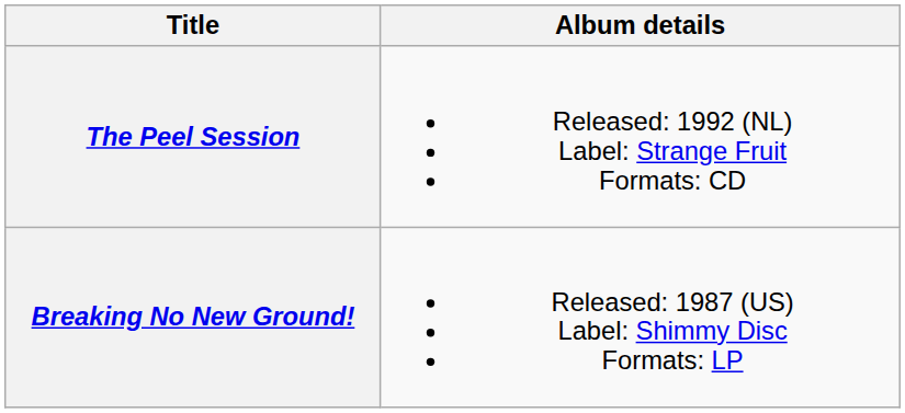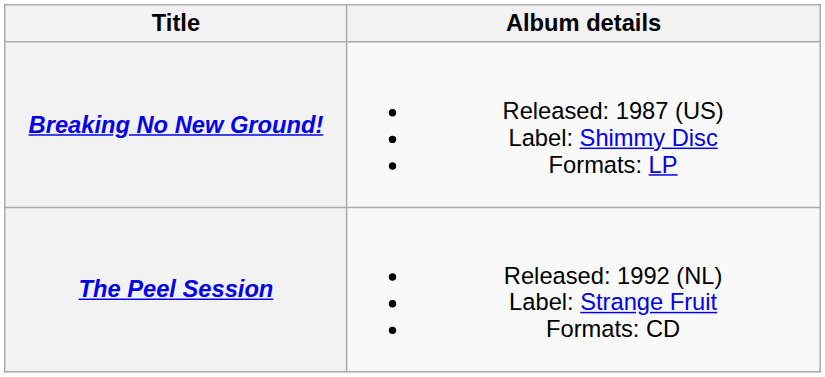 <table class="wikitable plainrowheaders" style="text-align:center;">
 <tr>
 <th scope="col" rowspan="1" style="width:14em;">Title</th>
 <th scope="col" rowspan="1" style="width:19.5em;">Album details</th>
 </tr>
 <tr>
+<th scope="row"><em><a href='#'>Breaking No New Ground!</a></em></th>
+<td><br><ul><li>Released: 1987 <span>(US)</span></li><li>Label: <a href='#'>Shimmy Disc</a></li><li>Formats: <a href='#'>LP</a></li></ul></td>
+</tr>
+<tr>
 <th scope="row"><em><a href='#'>The Peel Session</a></em></th>
 <td><br><ul><li>Released: 1992 <span>(NL)</span></li><li>Label: <a href='#'>Strange Fruit</a></li><li>Formats: CD</li></ul></td>
 </tr>
-<tr>
-<th scope="row"><em><a href='#'>Breaking No New Ground!</a></em></th>
-<td><br><ul><li>Released: 1987 <span>(US)</span></li><li>Label: <a href='#'>Shimmy Disc</a></li><li>Formats: <a href='#'>LP</a></li></ul></td>
-</tr>
 </table>
